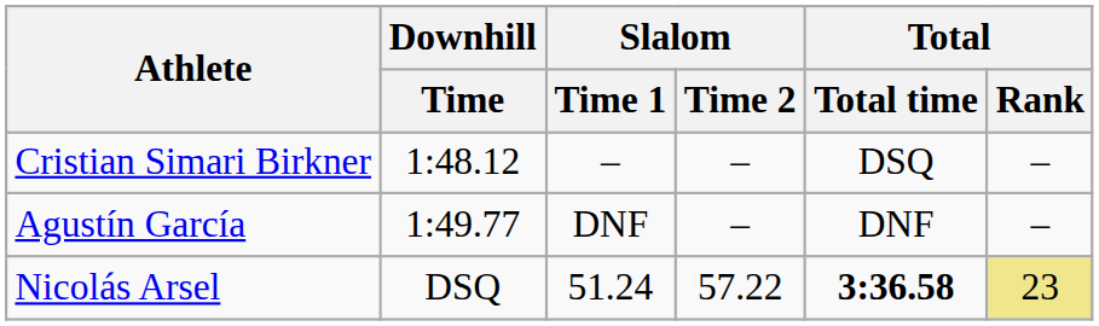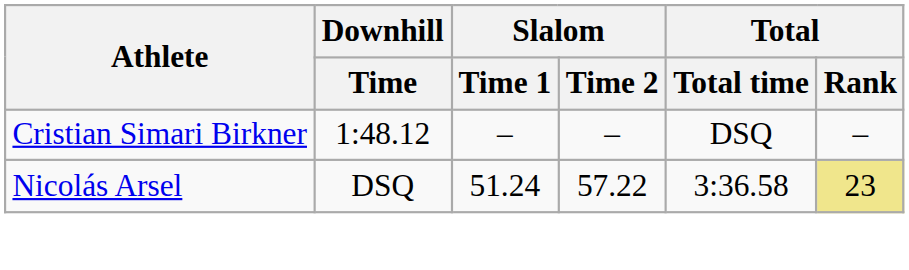 <table class="wikitable" style="font-size:90%">
 <tr>
 <th rowspan="2">Athlete</th>
 <th>Downhill</th>
 <th colspan="2">Slalom</th>
 <th colspan="2">Total</th>
 </tr>
 <tr>
 <th>Time</th>
 <th>Time 1</th>
 <th>Time 2</th>
 <th>Total time</th>
 <th>Rank</th>
 </tr>
 <tr>
 <td><a href='#'>Cristian Simari Birkner</a></td>
 <td align="center">1:48.12</td>
 <td align="center">–</td>
 <td align="center">–</td>
 <td align="center">DSQ</td>
 <td align="center">–</td>
 </tr>
 <tr>
-<td><a href='#'>Agustín García</a></td>
-<td align="center">1:49.77</td>
-<td align="center">DNF</td>
-<td align="center">–</td>
-<td align="center">DNF</td>
-<td align="center">–</td>
-</tr>
-<tr>
 <td><a href='#'>Nicolás Arsel</a></td>
 <td align="center">DSQ</td>
 <td align="center">51.24</td>
 <td align="center">57.22</td>
-<td align="center"><strong>3:36.58</strong></td>
+<td align="center">3:36.58</td>
 <td align="center" style="background: khaki;">23</td>
 </tr>
 </table>
